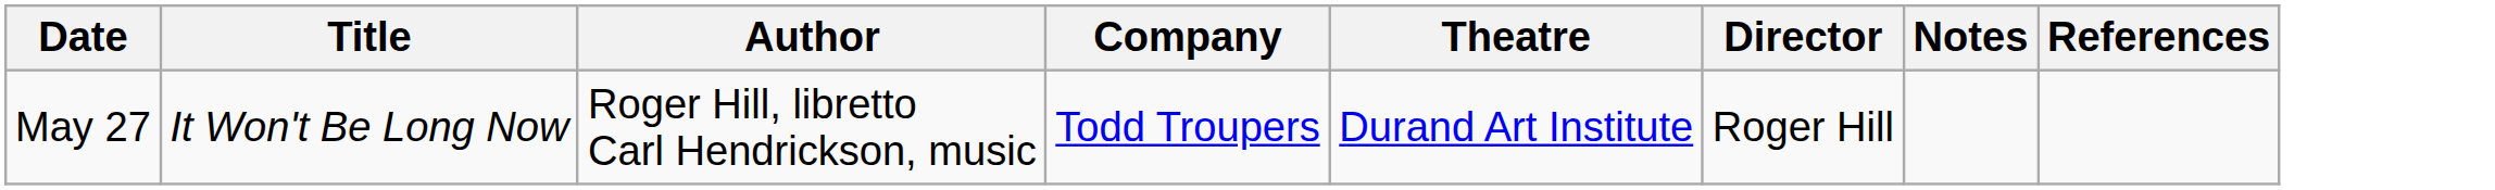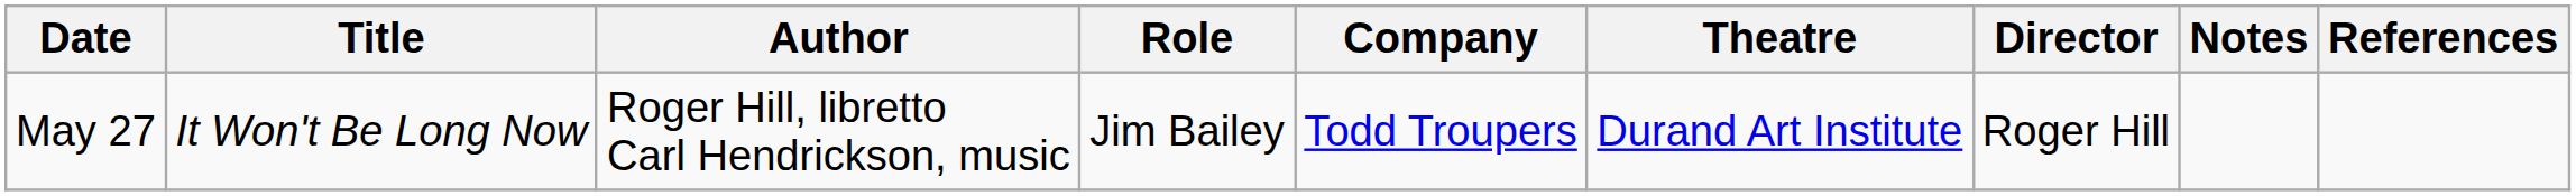 <table class="wikitable">
 <tr>
 <th>Date</th>
 <th>Title</th>
 <th>Author</th>
+<th>Role</th>
 <th>Company</th>
 <th>Theatre</th>
 <th>Director</th>
 <th>Notes</th>
 <th>References</th>
 </tr>
 <tr>
 <td>May 27</td>
 <td><em>It Won't Be Long Now</em></td>
 <td>Roger Hill, libretto<br>Carl Hendrickson, music</td>
+<td>Jim Bailey</td>
 <td><a href='#'>Todd Troupers</a></td>
 <td><a href='#'>Durand Art Institute</a></td>
 <td>Roger Hill</td>
 <td></td>
 <td></td>
 </tr>
 </table>
